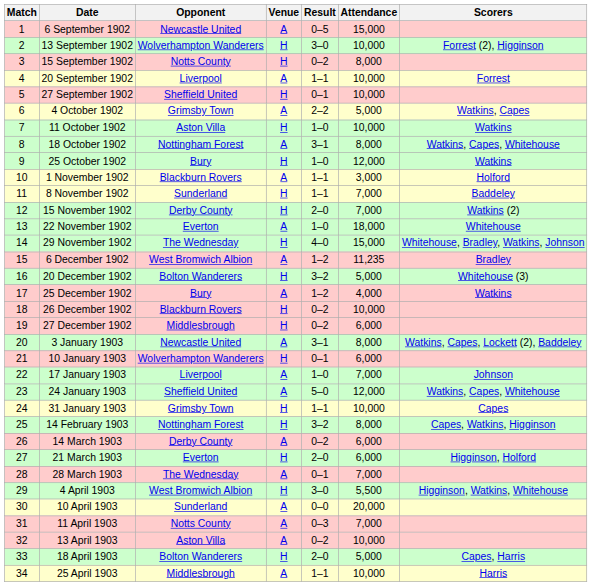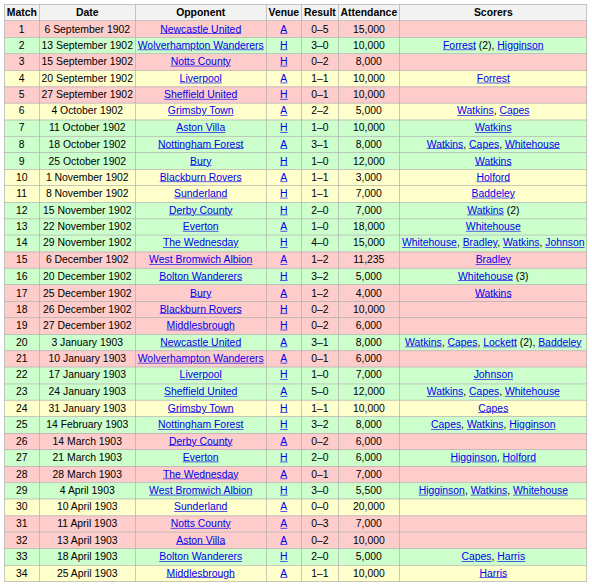 <table class="wikitable" style="font-size:100%; text-align:center">
 <tr>
 <th>Match</th>
 <th>Date</th>
 <th>Opponent</th>
 <th>Venue</th>
 <th>Result</th>
 <th>Attendance</th>
 <th>Scorers</th>
 </tr>
 <tr style="background-color: #FFCCCC;">
 <td>1</td>
 <td>6 September 1902</td>
 <td><a href='#'>Newcastle United</a></td>
 <td><a href='#'>A</a></td>
 <td>0–5</td>
 <td>15,000</td>
 <td></td>
 </tr>
 <tr style="background-color: #CCFFCC;">
 <td>2</td>
 <td>13 September 1902</td>
 <td><a href='#'>Wolverhampton Wanderers</a></td>
 <td><a href='#'>H</a></td>
 <td>3–0</td>
 <td>10,000</td>
 <td><a href='#'>Forrest</a> (2), <a href='#'>Higginson</a></td>
 </tr>
 <tr style="background-color: #FFCCCC;">
 <td>3</td>
 <td>15 September 1902</td>
 <td><a href='#'>Notts County</a></td>
 <td><a href='#'>H</a></td>
 <td>0–2</td>
 <td>8,000</td>
 <td></td>
 </tr>
 <tr style="background-color: #FFFFCC;">
 <td>4</td>
 <td>20 September 1902</td>
 <td><a href='#'>Liverpool</a></td>
 <td><a href='#'>A</a></td>
 <td>1–1</td>
 <td>10,000</td>
 <td><a href='#'>Forrest</a></td>
 </tr>
 <tr style="background-color: #FFCCCC;">
 <td>5</td>
 <td>27 September 1902</td>
 <td><a href='#'>Sheffield United</a></td>
 <td><a href='#'>H</a></td>
 <td>0–1</td>
 <td>10,000</td>
 <td></td>
 </tr>
 <tr style="background-color: #FFFFCC;">
 <td>6</td>
 <td>4 October 1902</td>
 <td><a href='#'>Grimsby Town</a></td>
 <td><a href='#'>A</a></td>
 <td>2–2</td>
 <td>5,000</td>
 <td><a href='#'>Watkins</a>, <a href='#'>Capes</a></td>
 </tr>
 <tr style="background-color: #CCFFCC;">
 <td>7</td>
 <td>11 October 1902</td>
 <td><a href='#'>Aston Villa</a></td>
 <td><a href='#'>H</a></td>
 <td>1–0</td>
 <td>10,000</td>
 <td><a href='#'>Watkins</a></td>
 </tr>
 <tr style="background-color: #CCFFCC;">
 <td>8</td>
 <td>18 October 1902</td>
 <td><a href='#'>Nottingham Forest</a></td>
 <td><a href='#'>A</a></td>
 <td>3–1</td>
 <td>8,000</td>
 <td><a href='#'>Watkins</a>, <a href='#'>Capes</a>, <a href='#'>Whitehouse</a></td>
 </tr>
 <tr style="background-color: #CCFFCC;">
 <td>9</td>
 <td>25 October 1902</td>
 <td><a href='#'>Bury</a></td>
 <td><a href='#'>H</a></td>
 <td>1–0</td>
 <td>12,000</td>
 <td><a href='#'>Watkins</a></td>
 </tr>
 <tr style="background-color: #FFFFCC;">
 <td>10</td>
 <td>1 November 1902</td>
 <td><a href='#'>Blackburn Rovers</a></td>
 <td><a href='#'>A</a></td>
 <td>1–1</td>
 <td>3,000</td>
 <td><a href='#'>Holford</a></td>
 </tr>
 <tr style="background-color: #FFFFCC;">
 <td>11</td>
 <td>8 November 1902</td>
 <td><a href='#'>Sunderland</a></td>
 <td><a href='#'>H</a></td>
 <td>1–1</td>
 <td>7,000</td>
 <td><a href='#'>Baddeley</a></td>
 </tr>
 <tr style="background-color: #CCFFCC;">
 <td>12</td>
 <td>15 November 1902</td>
 <td><a href='#'>Derby County</a></td>
 <td><a href='#'>H</a></td>
 <td>2–0</td>
 <td>7,000</td>
 <td><a href='#'>Watkins</a> (2)</td>
 </tr>
 <tr style="background-color: #CCFFCC;">
 <td>13</td>
 <td>22 November 1902</td>
 <td><a href='#'>Everton</a></td>
 <td><a href='#'>A</a></td>
 <td>1–0</td>
 <td>18,000</td>
 <td><a href='#'>Whitehouse</a></td>
 </tr>
 <tr style="background-color: #CCFFCC;">
 <td>14</td>
 <td>29 November 1902</td>
 <td><a href='#'>The Wednesday</a></td>
 <td><a href='#'>H</a></td>
 <td>4–0</td>
 <td>15,000</td>
 <td><a href='#'>Whitehouse</a>, <a href='#'>Bradley</a>, <a href='#'>Watkins</a>, <a href='#'>Johnson</a></td>
 </tr>
 <tr style="background-color: #FFCCCC;">
 <td>15</td>
 <td>6 December 1902</td>
 <td><a href='#'>West Bromwich Albion</a></td>
 <td><a href='#'>A</a></td>
 <td>1–2</td>
 <td>11,235</td>
 <td><a href='#'>Bradley</a></td>
 </tr>
 <tr style="background-color: #CCFFCC;">
 <td>16</td>
 <td>20 December 1902</td>
 <td><a href='#'>Bolton Wanderers</a></td>
 <td><a href='#'>H</a></td>
 <td>3–2</td>
 <td>5,000</td>
 <td><a href='#'>Whitehouse</a> (3)</td>
 </tr>
 <tr style="background-color: #FFCCCC;">
 <td>17</td>
 <td>25 December 1902</td>
 <td><a href='#'>Bury</a></td>
 <td><a href='#'>A</a></td>
 <td>1–2</td>
 <td>4,000</td>
 <td><a href='#'>Watkins</a></td>
 </tr>
 <tr style="background-color: #FFCCCC;">
 <td>18</td>
 <td>26 December 1902</td>
 <td><a href='#'>Blackburn Rovers</a></td>
 <td><a href='#'>H</a></td>
 <td>0–2</td>
 <td>10,000</td>
 <td></td>
 </tr>
 <tr style="background-color: #FFCCCC;">
 <td>19</td>
 <td>27 December 1902</td>
 <td><a href='#'>Middlesbrough</a></td>
 <td><a href='#'>H</a></td>
 <td>0–2</td>
 <td>6,000</td>
 <td></td>
 </tr>
 <tr style="background-color: #CCFFCC;">
 <td>20</td>
 <td>3 January 1903</td>
 <td><a href='#'>Newcastle United</a></td>
 <td><a href='#'>A</a></td>
 <td>3–1</td>
 <td>8,000</td>
 <td><a href='#'>Watkins</a>, <a href='#'>Capes</a>, <a href='#'>Lockett</a> (2), <a href='#'>Baddeley</a></td>
 </tr>
 <tr style="background-color: #FFCCCC;">
 <td>21</td>
 <td>10 January 1903</td>
 <td><a href='#'>Wolverhampton Wanderers</a></td>
-<td><a href='#'>H</a></td>
+<td><a href='#'>A</a></td>
 <td>0–1</td>
 <td>6,000</td>
 <td></td>
 </tr>
 <tr style="background-color: #CCFFCC;">
 <td>22</td>
 <td>17 January 1903</td>
 <td><a href='#'>Liverpool</a></td>
-<td><a href='#'>A</a></td>
+<td><a href='#'>H</a></td>
 <td>1–0</td>
 <td>7,000</td>
 <td><a href='#'>Johnson</a></td>
 </tr>
 <tr style="background-color: #CCFFCC;">
 <td>23</td>
 <td>24 January 1903</td>
 <td><a href='#'>Sheffield United</a></td>
 <td><a href='#'>A</a></td>
 <td>5–0</td>
 <td>12,000</td>
 <td><a href='#'>Watkins</a>, <a href='#'>Capes</a>, <a href='#'>Whitehouse</a></td>
 </tr>
 <tr style="background-color: #FFFFCC;">
 <td>24</td>
 <td>31 January 1903</td>
 <td><a href='#'>Grimsby Town</a></td>
 <td><a href='#'>H</a></td>
 <td>1–1</td>
 <td>10,000</td>
 <td><a href='#'>Capes</a></td>
 </tr>
 <tr style="background-color: #CCFFCC;">
 <td>25</td>
 <td>14 February 1903</td>
 <td><a href='#'>Nottingham Forest</a></td>
 <td><a href='#'>H</a></td>
 <td>3–2</td>
 <td>8,000</td>
 <td><a href='#'>Capes</a>, <a href='#'>Watkins</a>, <a href='#'>Higginson</a></td>
 </tr>
 <tr style="background-color: #FFCCCC;">
 <td>26</td>
 <td>14 March 1903</td>
 <td><a href='#'>Derby County</a></td>
 <td><a href='#'>A</a></td>
 <td>0–2</td>
 <td>6,000</td>
 <td></td>
 </tr>
 <tr style="background-color: #CCFFCC;">
 <td>27</td>
 <td>21 March 1903</td>
 <td><a href='#'>Everton</a></td>
 <td><a href='#'>H</a></td>
 <td>2–0</td>
 <td>6,000</td>
 <td><a href='#'>Higginson</a>, <a href='#'>Holford</a></td>
 </tr>
 <tr style="background-color: #FFCCCC;">
 <td>28</td>
 <td>28 March 1903</td>
 <td><a href='#'>The Wednesday</a></td>
 <td><a href='#'>A</a></td>
 <td>0–1</td>
 <td>7,000</td>
 <td></td>
 </tr>
 <tr style="background-color: #CCFFCC;">
 <td>29</td>
 <td>4 April 1903</td>
 <td><a href='#'>West Bromwich Albion</a></td>
 <td><a href='#'>H</a></td>
 <td>3–0</td>
 <td>5,500</td>
 <td><a href='#'>Higginson</a>, <a href='#'>Watkins</a>, <a href='#'>Whitehouse</a></td>
 </tr>
 <tr style="background-color: #FFFFCC;">
 <td>30</td>
 <td>10 April 1903</td>
 <td><a href='#'>Sunderland</a></td>
 <td><a href='#'>A</a></td>
 <td>0–0</td>
 <td>20,000</td>
 <td></td>
 </tr>
 <tr style="background-color: #FFCCCC;">
 <td>31</td>
 <td>11 April 1903</td>
 <td><a href='#'>Notts County</a></td>
 <td><a href='#'>A</a></td>
 <td>0–3</td>
 <td>7,000</td>
 <td></td>
 </tr>
 <tr style="background-color: #FFCCCC;">
 <td>32</td>
 <td>13 April 1903</td>
 <td><a href='#'>Aston Villa</a></td>
 <td><a href='#'>A</a></td>
 <td>0–2</td>
 <td>10,000</td>
 <td></td>
 </tr>
 <tr style="background-color: #CCFFCC;">
 <td>33</td>
 <td>18 April 1903</td>
 <td><a href='#'>Bolton Wanderers</a></td>
 <td><a href='#'>H</a></td>
 <td>2–0</td>
 <td>5,000</td>
 <td><a href='#'>Capes</a>, <a href='#'>Harris</a></td>
 </tr>
 <tr style="background-color: #FFFFCC;">
 <td>34</td>
 <td>25 April 1903</td>
 <td><a href='#'>Middlesbrough</a></td>
 <td><a href='#'>A</a></td>
 <td>1–1</td>
 <td>10,000</td>
 <td><a href='#'>Harris</a></td>
 </tr>
 </table>
